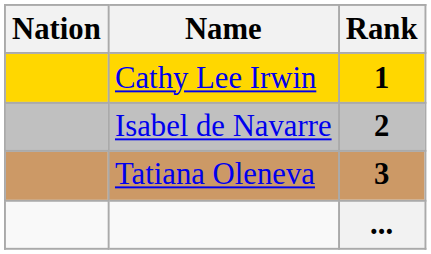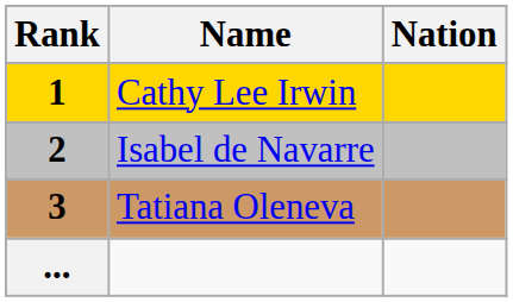 <table class="wikitable">
 <tr>
+<th>Rank</th>
+<th>Name</th>
 <th>Nation</th>
-<th>Name</th>
-<th>Rank</th>
 </tr>
 <tr bgcolor="gold">
+<td align="center"><strong>1</strong></td>
+<td><a href='#'>Cathy Lee Irwin</a></td>
 <td></td>
-<td><a href='#'>Cathy Lee Irwin</a></td>
-<td align="center"><strong>1</strong></td>
 </tr>
 <tr bgcolor="silver">
+<td align="center"><strong>2</strong></td>
+<td><a href='#'>Isabel de Navarre</a></td>
 <td></td>
-<td><a href='#'>Isabel de Navarre</a></td>
-<td align="center"><strong>2</strong></td>
 </tr>
 <tr bgcolor="cc9966">
+<td align="center"><strong>3</strong></td>
+<td><a href='#'>Tatiana Oleneva</a></td>
 <td></td>
-<td><a href='#'>Tatiana Oleneva</a></td>
-<td align="center"><strong>3</strong></td>
 </tr>
 <tr>
+<th>...</th>
 <td></td>
 <td></td>
-<th>...</th>
 </tr>
 </table>
